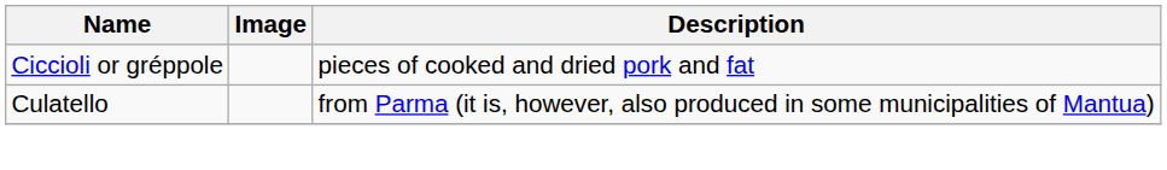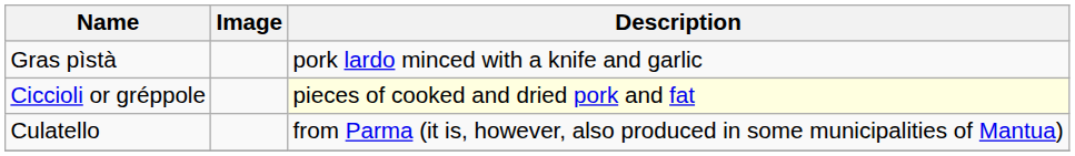 <table class="wikitable">
 <tr>
 <th>Name</th>
 <th>Image</th>
 <th>Description</th>
 </tr>
 <tr>
+<td>Gras pìstà</td>
+<td></td>
+<td>pork <a href='#'>lardo</a> minced with a knife and garlic</td>
+</tr>
+<tr>
 <td><a href='#'>Ciccioli</a> or gréppole</td>
 <td></td>
-<td>pieces of cooked and dried <a href='#'>pork</a> and <a href='#'>fat</a></td>
+<td style="background: lightyellow;">pieces of cooked and dried <a href='#'>pork</a> and <a href='#'>fat</a></td>
 </tr>
 <tr>
 <td>Culatello</td>
 <td></td>
 <td>from <a href='#'>Parma</a> (it is, however, also produced in some municipalities of <a href='#'>Mantua</a>)</td>
 </tr>
 <tr>
 </tr>
 </table>
